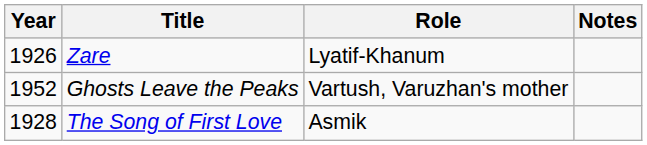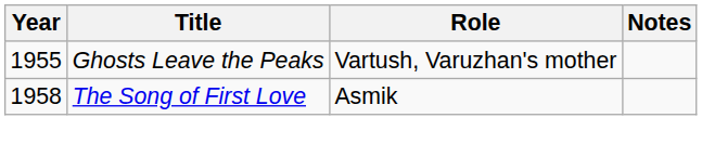 <table class="wikitable sortable">
 <tr>
 <th>Year</th>
 <th>Title</th>
 <th>Role</th>
 <th>Notes</th>
 </tr>
 <tr>
-<td>1926</td>
-<td><em><a href='#'>Zare</a></em></td>
-<td>Lyatif-Khanum</td>
-<td></td>
-</tr>
-<tr>
-<td>1952</td>
+<td>1955</td>
 <td><em>Ghosts Leave the Peaks</em></td>
 <td>Vartush, Varuzhan's mother</td>
 <td></td>
 </tr>
 <tr>
-<td>1928</td>
+<td>1958</td>
 <td><em><a href='#'>The Song of First Love</a></em></td>
 <td>Asmik</td>
 <td></td>
 </tr>
 </table>
